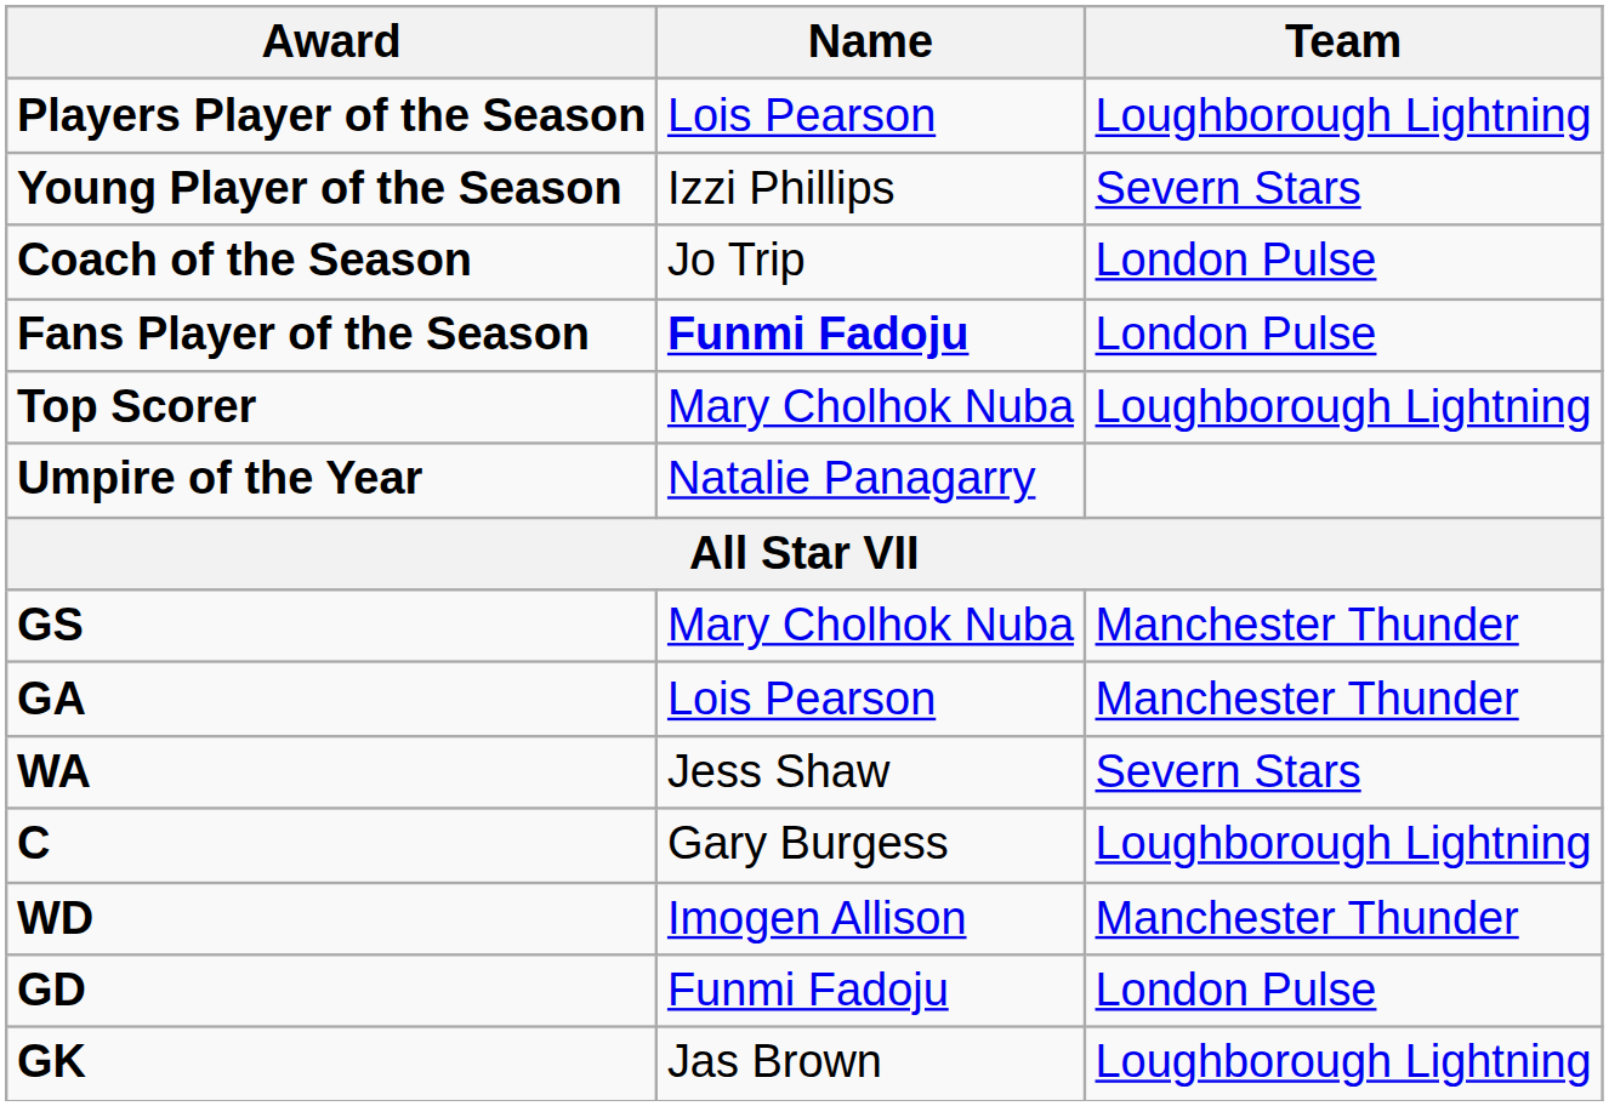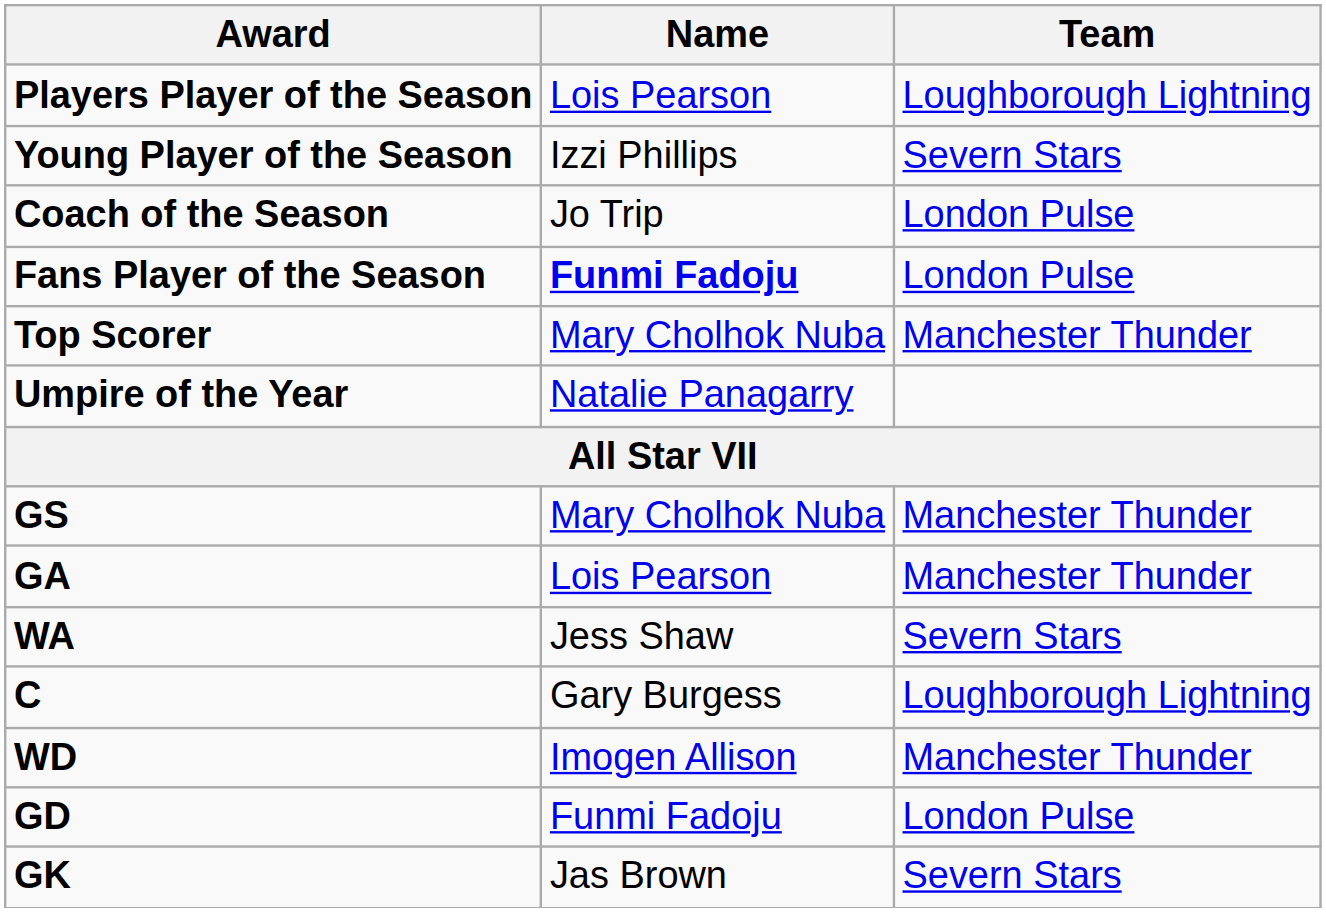 <table class="wikitable">
 <tr>
 <th>Award</th>
 <th>Name</th>
 <th>Team</th>
 </tr>
 <tr>
 <td><strong>Players Player of the Season</strong></td>
 <td><a href='#'>Lois Pearson</a></td>
 <td><a href='#'>Loughborough Lightning</a></td>
 </tr>
 <tr>
 <td><strong>Young Player of the Season</strong></td>
 <td>Izzi Phillips</td>
 <td><a href='#'>Severn Stars</a></td>
 </tr>
 <tr>
 <td><strong>Coach of the Season</strong></td>
 <td>Jo Trip</td>
 <td><a href='#'>London Pulse</a></td>
 </tr>
 <tr>
 <td><strong>Fans Player of the Season</strong></td>
 <td><strong><a href='#'>Funmi Fadoju</a></strong></td>
 <td><a href='#'>London Pulse</a></td>
 </tr>
 <tr>
 <td><strong>Top Scorer</strong></td>
 <td><a href='#'>Mary Cholhok Nuba</a></td>
-<td><a href='#'>Loughborough Lightning</a></td>
+<td><a href='#'>Manchester Thunder</a></td>
 </tr>
 <tr>
 <td><strong>Umpire of the Year</strong></td>
 <td><a href='#'>Natalie Panagarry</a></td>
 <td></td>
 </tr>
 <tr>
 <th colspan="3">All Star VII</th>
 </tr>
 <tr>
 <td><strong>GS</strong></td>
 <td><a href='#'>Mary Cholhok Nuba</a></td>
 <td><a href='#'>Manchester Thunder</a></td>
 </tr>
 <tr>
 <td><strong>GA</strong></td>
 <td><a href='#'>Lois Pearson</a></td>
 <td><a href='#'>Manchester Thunder</a></td>
 </tr>
 <tr>
 <td><strong>WA</strong></td>
 <td>Jess Shaw</td>
 <td><a href='#'>Severn Stars</a></td>
 </tr>
 <tr>
 <td><strong>C</strong></td>
 <td>Gary Burgess</td>
 <td><a href='#'>Loughborough Lightning</a></td>
 </tr>
 <tr>
 <td><strong>WD</strong></td>
 <td><a href='#'>Imogen Allison</a></td>
 <td><a href='#'>Manchester Thunder</a></td>
 </tr>
 <tr>
 <td><strong>GD</strong></td>
 <td><a href='#'>Funmi Fadoju</a></td>
 <td><a href='#'>London Pulse</a></td>
 </tr>
 <tr>
 <td><strong>GK</strong></td>
 <td>Jas Brown</td>
-<td><a href='#'>Loughborough Lightning</a></td>
+<td><a href='#'>Severn Stars</a></td>
 </tr>
 </table>
